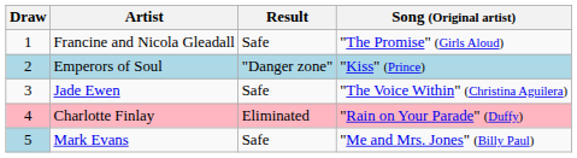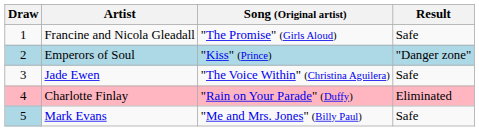 <table class="sortable wikitable" style="margin: 1em auto 1em auto; text-align:center">
 <tr>
 <th scope="col">Draw</th>
 <th scope="col">Artist</th>
+<th scope="col">Song <small>(Original artist)</small></th>
 <th scope="col">Result</th>
-<th scope="col">Song <small>(Original artist)</small></th>
 </tr>
 <tr>
 <td>1</td>
 <td align="left">Francine and Nicola Gleadall</td>
+<td align="left">"<a href='#'>The Promise</a>" <small>(<a href='#'>Girls Aloud</a>)</small></td>
 <td align="left">Safe</td>
-<td align="left">"<a href='#'>The Promise</a>" <small>(<a href='#'>Girls Aloud</a>)</small></td>
 </tr>
 <tr style="background:lightblue;">
 <td>2</td>
 <td align="left">Emperors of Soul</td>
+<td align="left">"<a href='#'>Kiss</a>" <small>(<a href='#'>Prince</a>)</small></td>
 <td align="left">"Danger zone"</td>
-<td align="left">"<a href='#'>Kiss</a>" <small>(<a href='#'>Prince</a>)</small></td>
 </tr>
 <tr>
 <td>3</td>
 <td align="left"><a href='#'>Jade Ewen</a></td>
+<td align="left">"<a href='#'>The Voice Within</a>" <small>(<a href='#'>Christina Aguilera</a>)</small></td>
 <td align="left">Safe</td>
-<td align="left">"<a href='#'>The Voice Within</a>" <small>(<a href='#'>Christina Aguilera</a>)</small></td>
 </tr>
 <tr style="background:lightpink;">
 <td>4</td>
 <td align="left">Charlotte Finlay</td>
+<td align="left">"<a href='#'>Rain on Your Parade</a>" <small>(<a href='#'>Duffy</a>)</small></td>
 <td align="left">Eliminated</td>
-<td align="left">"<a href='#'>Rain on Your Parade</a>" <small>(<a href='#'>Duffy</a>)</small></td>
 </tr>
 <tr>
 <td style="background: lightblue;">5</td>
 <td align="left"><a href='#'>Mark Evans</a></td>
+<td align="left">"<a href='#'>Me and Mrs. Jones</a>" <small>(<a href='#'>Billy Paul</a>)</small></td>
 <td align="left">Safe</td>
-<td align="left">"<a href='#'>Me and Mrs. Jones</a>" <small>(<a href='#'>Billy Paul</a>)</small></td>
 </tr>
 </table>
